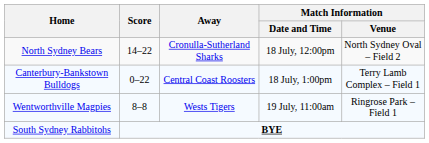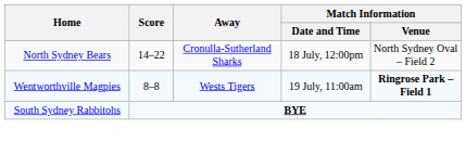 <table class="wikitable" style="border-collapse:collapse; font-size:90%; text-align:center;">
 <tr>
 <th rowspan="2" width="12%">Home</th>
 <th rowspan="2" width="3%">Score</th>
 <th rowspan="2" width="12%">Away</th>
 <th colspan="2">Match Information</th>
 </tr>
 <tr bgcolor="#EFEFEF">
 <th width="10%">Date and Time</th>
 <th width="10%">Venue</th>
 </tr>
 <tr>
 <td> <a href='#'>North Sydney Bears</a></td>
 <td>14–22</td>
 <td align="centre"> <a href='#'>Cronulla-Sutherland Sharks</a></td>
 <td>18 July, 12:00pm</td>
 <td>North Sydney Oval – Field 2</td>
 </tr>
 <tr bgcolor="#F5FAFF">
-<td align="centre"> <a href='#'>Canterbury-Bankstown Bulldogs</a></td>
-<td>0–22</td>
-<td align="centre"> <a href='#'>Central Coast Roosters</a></td>
-<td>18 July, 1:00pm</td>
-<td>Terry Lamb Complex – Field 1</td>
-</tr>
-<tr bgcolor="#F5FAFF">
 <td align="centre"> <a href='#'>Wentworthville Magpies</a></td>
 <td>8–8</td>
 <td> <a href='#'>Wests Tigers</a></td>
 <td>19 July, 11:00am</td>
-<td>Ringrose Park – Field 1</td>
+<td><strong>Ringrose Park – Field 1</strong></td>
 </tr>
 <tr bgcolor="#F5FAFF">
 <td align="centre"> <a href='#'>South Sydney Rabbitohs</a></td>
 <td colspan="4"><strong><u>BYE</u></strong></td>
 </tr>
 </table>
